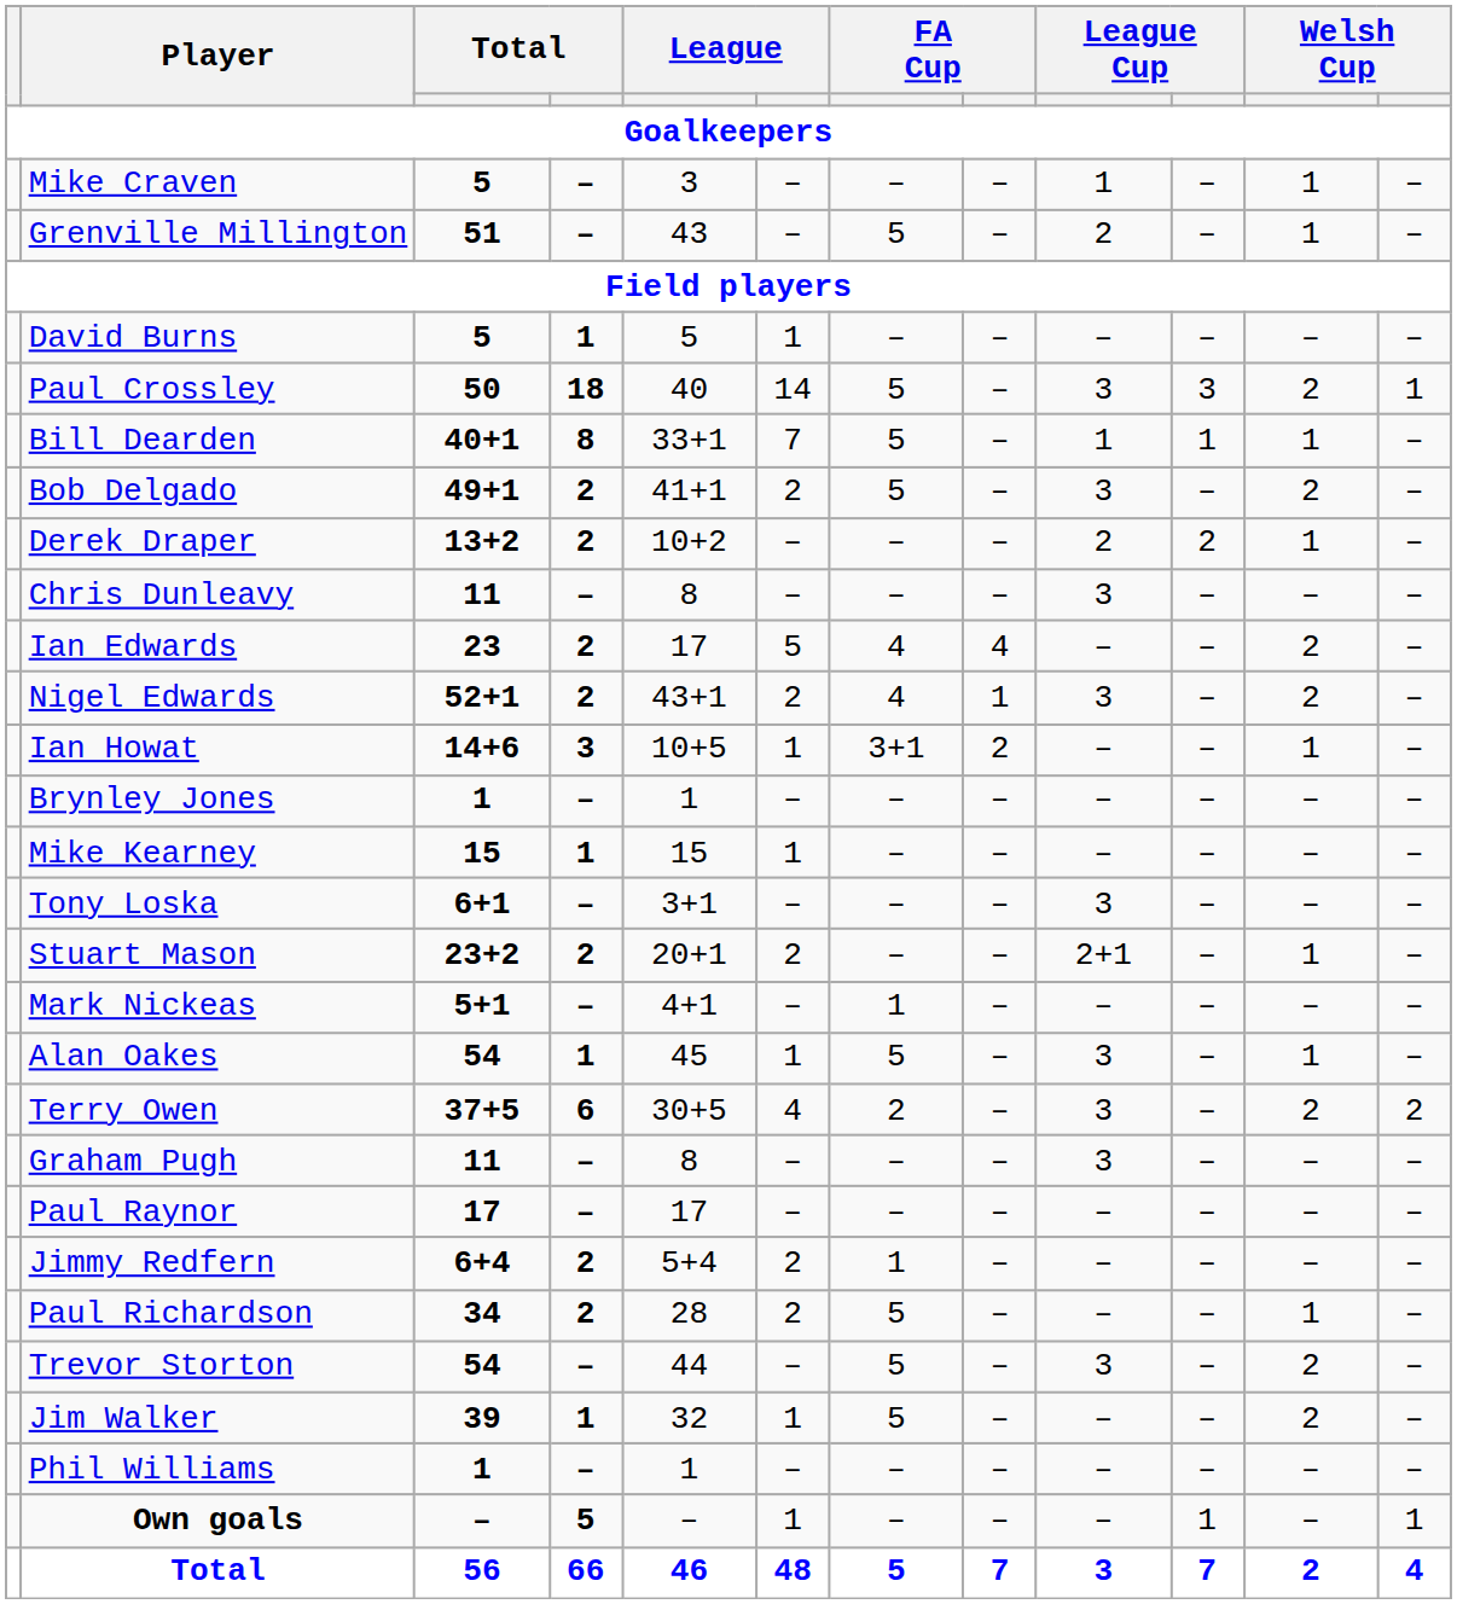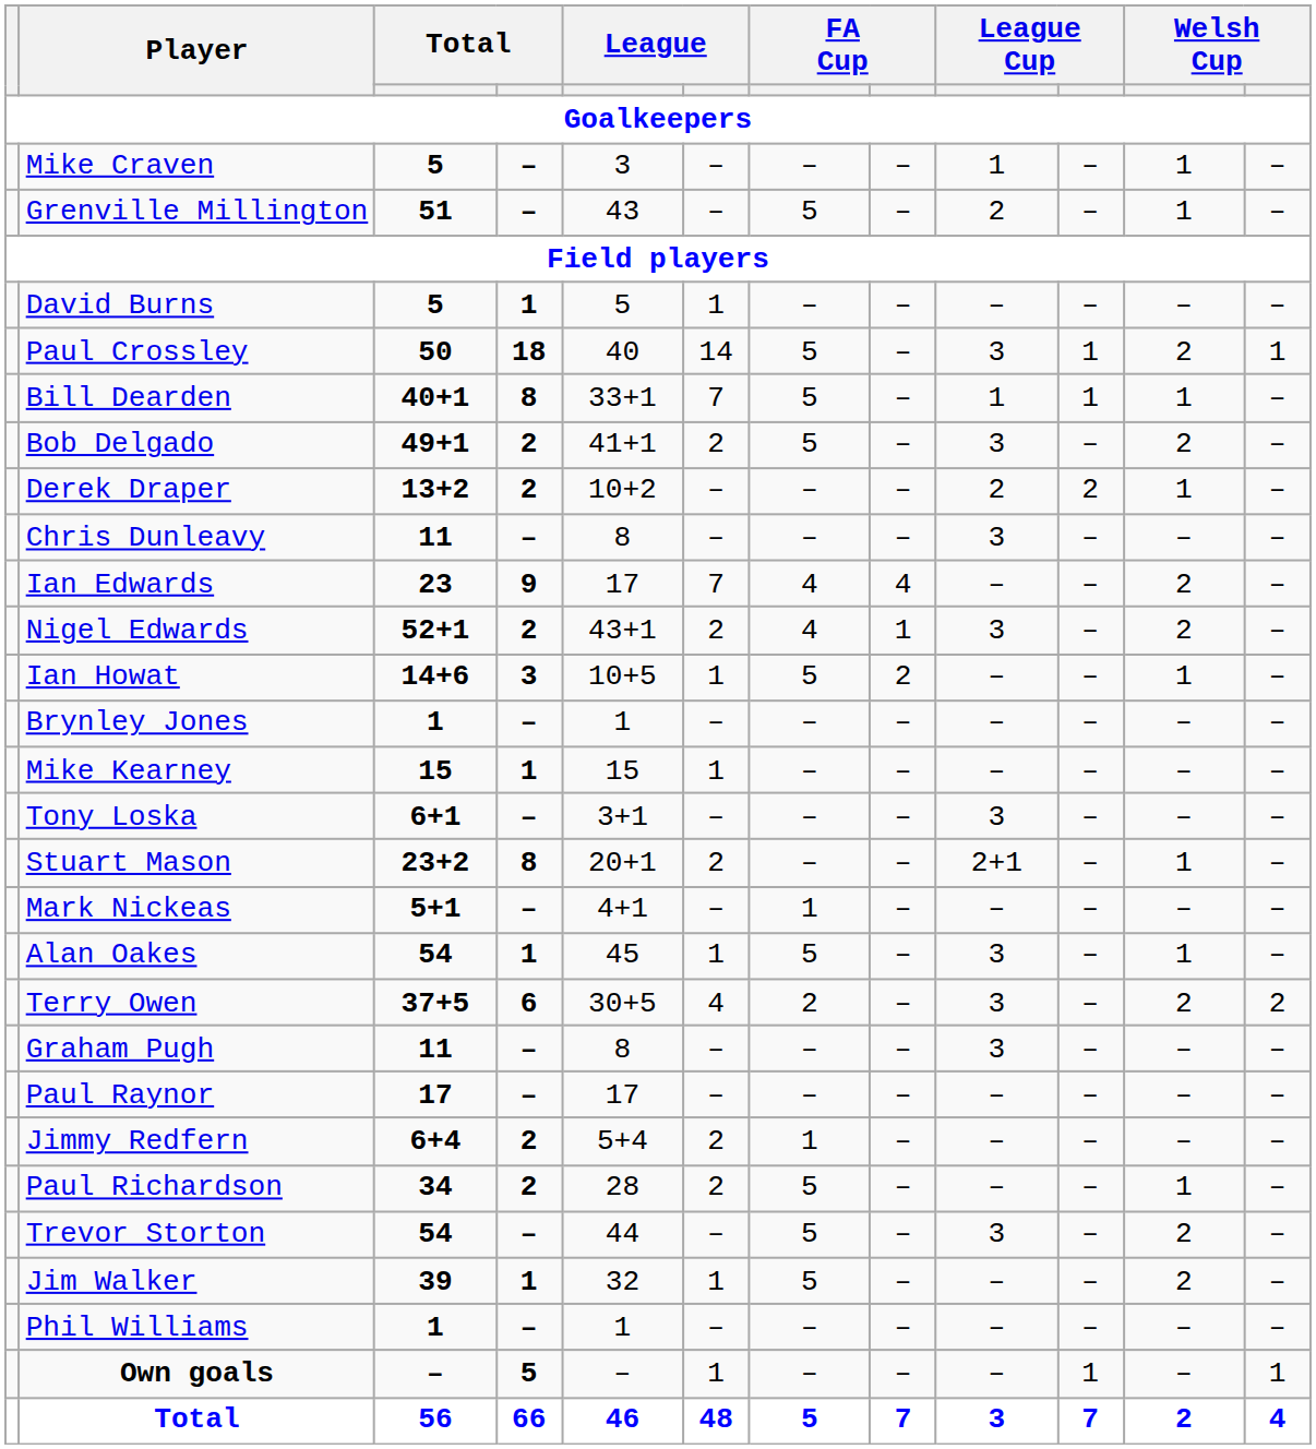 <table class="wikitable"  style="text-align:center;">
 <tr>
 <th rowspan="2" style="font-size:80%;"></th>
 <th rowspan="2">Player</th>
 <th colspan="2">Total</th>
 <th colspan="2"><a href='#'>League</a></th>
 <th colspan="2"><a href='#'>FA<br>Cup</a></th>
 <th colspan="2"><a href='#'>League<br>Cup</a></th>
 <th colspan="2"><a href='#'>Welsh<br>Cup</a></th>
 </tr>
 <tr>
 <th style="width: 50px; font-size:80%;"></th>
 <th style="width: 25px; font-size:80%;"></th>
 <th style="width: 50px; font-size:80%;"></th>
 <th style="width: 25px; font-size:80%;"></th>
 <th style="width: 50px; font-size:80%;"></th>
 <th style="width: 25px; font-size:80%;"></th>
 <th style="width: 50px; font-size:80%;"></th>
 <th style="width: 25px; font-size:80%;"></th>
 <th style="width: 50px; font-size:80%;"></th>
 <th style="width: 25px; font-size:80%;"></th>
 </tr>
 <tr>
 <td colspan="12" style="background:white; color:blue; text-align:center;"><strong>Goalkeepers</strong></td>
 </tr>
 <tr>
 <td></td>
 <td style="text-align:left;"><a href='#'>Mike Craven</a></td>
 <td><strong>5</strong></td>
 <td><strong>–</strong></td>
 <td>3</td>
 <td>–</td>
 <td>–</td>
 <td>–</td>
 <td>1</td>
 <td>–</td>
 <td>1</td>
 <td>–</td>
 </tr>
 <tr>
 <td></td>
 <td style="text-align:left;"><a href='#'>Grenville Millington</a></td>
 <td><strong>51</strong></td>
 <td><strong>–</strong></td>
 <td>43</td>
 <td>–</td>
 <td>5</td>
 <td>–</td>
 <td>2</td>
 <td>–</td>
 <td>1</td>
 <td>–</td>
 </tr>
 <tr>
 <td colspan="12" style="background:white; color:blue; text-align:center;"><strong>Field players</strong></td>
 </tr>
 <tr>
 <td></td>
 <td style="text-align:left;"><a href='#'>David Burns</a></td>
 <td><strong>5</strong></td>
 <td><strong>1</strong></td>
 <td>5</td>
 <td>1</td>
 <td>–</td>
 <td>–</td>
 <td>–</td>
 <td>–</td>
 <td>–</td>
 <td>–</td>
 </tr>
 <tr>
 <td></td>
 <td style="text-align:left;"><a href='#'>Paul Crossley</a></td>
 <td><strong>50</strong></td>
 <td><strong>18</strong></td>
 <td>40</td>
 <td>14</td>
 <td>5</td>
 <td>–</td>
 <td>3</td>
-<td>3</td>
+<td>1</td>
 <td>2</td>
 <td>1</td>
 </tr>
 <tr>
 <td></td>
 <td style="text-align:left;"><a href='#'>Bill Dearden</a></td>
 <td><strong>40+1</strong></td>
 <td><strong>8</strong></td>
 <td>33+1</td>
 <td>7</td>
 <td>5</td>
 <td>–</td>
 <td>1</td>
 <td>1</td>
 <td>1</td>
 <td>–</td>
 </tr>
 <tr>
 <td></td>
 <td style="text-align:left;"><a href='#'>Bob Delgado</a></td>
 <td><strong>49+1</strong></td>
 <td><strong>2</strong></td>
 <td>41+1</td>
 <td>2</td>
 <td>5</td>
 <td>–</td>
 <td>3</td>
 <td>–</td>
 <td>2</td>
 <td>–</td>
 </tr>
 <tr>
 <td></td>
 <td style="text-align:left;"><a href='#'>Derek Draper</a></td>
 <td><strong>13+2</strong></td>
 <td><strong>2</strong></td>
 <td>10+2</td>
 <td>–</td>
 <td>–</td>
 <td>–</td>
 <td>2</td>
 <td>2</td>
 <td>1</td>
 <td>–</td>
 </tr>
 <tr>
 <td></td>
 <td style="text-align:left;"><a href='#'>Chris Dunleavy</a></td>
 <td><strong>11</strong></td>
 <td><strong>–</strong></td>
 <td>8</td>
 <td>–</td>
 <td>–</td>
 <td>–</td>
 <td>3</td>
 <td>–</td>
 <td>–</td>
 <td>–</td>
 </tr>
 <tr>
 <td></td>
 <td style="text-align:left;"><a href='#'>Ian Edwards</a></td>
 <td><strong>23</strong></td>
-<td><strong>2</strong></td>
+<td><strong>9</strong></td>
 <td>17</td>
-<td>5</td>
+<td>7</td>
 <td>4</td>
 <td>4</td>
 <td>–</td>
 <td>–</td>
 <td>2</td>
 <td>–</td>
 </tr>
 <tr>
 <td></td>
 <td style="text-align:left;"><a href='#'>Nigel Edwards</a></td>
 <td><strong>52+1</strong></td>
 <td><strong>2</strong></td>
 <td>43+1</td>
 <td>2</td>
 <td>4</td>
 <td>1</td>
 <td>3</td>
 <td>–</td>
 <td>2</td>
 <td>–</td>
 </tr>
 <tr>
 <td></td>
 <td style="text-align:left;"><a href='#'>Ian Howat</a></td>
 <td><strong>14+6</strong></td>
 <td><strong>3</strong></td>
 <td>10+5</td>
 <td>1</td>
-<td>3+1</td>
+<td>5</td>
 <td>2</td>
 <td>–</td>
 <td>–</td>
 <td>1</td>
 <td>–</td>
 </tr>
 <tr>
 <td></td>
 <td style="text-align:left;"><a href='#'>Brynley Jones</a></td>
 <td><strong>1</strong></td>
 <td><strong>–</strong></td>
 <td>1</td>
 <td>–</td>
 <td>–</td>
 <td>–</td>
 <td>–</td>
 <td>–</td>
 <td>–</td>
 <td>–</td>
 </tr>
 <tr>
 <td></td>
 <td style="text-align:left;"><a href='#'>Mike Kearney</a></td>
 <td><strong>15</strong></td>
 <td><strong>1</strong></td>
 <td>15</td>
 <td>1</td>
 <td>–</td>
 <td>–</td>
 <td>–</td>
 <td>–</td>
 <td>–</td>
 <td>–</td>
 </tr>
 <tr>
 <td></td>
 <td style="text-align:left;"><a href='#'>Tony Loska</a></td>
 <td><strong>6+1</strong></td>
 <td><strong>–</strong></td>
 <td>3+1</td>
 <td>–</td>
 <td>–</td>
 <td>–</td>
 <td>3</td>
 <td>–</td>
 <td>–</td>
 <td>–</td>
 </tr>
 <tr>
 <td></td>
 <td style="text-align:left;"><a href='#'>Stuart Mason</a></td>
 <td><strong>23+2</strong></td>
-<td><strong>2</strong></td>
+<td><strong>8</strong></td>
 <td>20+1</td>
 <td>2</td>
 <td>–</td>
 <td>–</td>
 <td>2+1</td>
 <td>–</td>
 <td>1</td>
 <td>–</td>
 </tr>
 <tr>
 <td></td>
 <td style="text-align:left;"><a href='#'>Mark Nickeas</a></td>
 <td><strong>5+1</strong></td>
 <td><strong>–</strong></td>
 <td>4+1</td>
 <td>–</td>
 <td>1</td>
 <td>–</td>
 <td>–</td>
 <td>–</td>
 <td>–</td>
 <td>–</td>
 </tr>
 <tr>
 <td></td>
 <td style="text-align:left;"><a href='#'>Alan Oakes</a></td>
 <td><strong>54</strong></td>
 <td><strong>1</strong></td>
 <td>45</td>
 <td>1</td>
 <td>5</td>
 <td>–</td>
 <td>3</td>
 <td>–</td>
 <td>1</td>
 <td>–</td>
 </tr>
 <tr>
 <td></td>
 <td style="text-align:left;"><a href='#'>Terry Owen</a></td>
 <td><strong>37+5</strong></td>
 <td><strong>6</strong></td>
 <td>30+5</td>
 <td>4</td>
 <td>2</td>
 <td>–</td>
 <td>3</td>
 <td>–</td>
 <td>2</td>
 <td>2</td>
 </tr>
 <tr>
 <td></td>
 <td style="text-align:left;"><a href='#'>Graham Pugh</a></td>
 <td><strong>11</strong></td>
 <td><strong>–</strong></td>
 <td>8</td>
 <td>–</td>
 <td>–</td>
 <td>–</td>
 <td>3</td>
 <td>–</td>
 <td>–</td>
 <td>–</td>
 </tr>
 <tr>
 <td></td>
 <td style="text-align:left;"><a href='#'>Paul Raynor</a></td>
 <td><strong>17</strong></td>
 <td><strong>–</strong></td>
 <td>17</td>
 <td>–</td>
 <td>–</td>
 <td>–</td>
 <td>–</td>
 <td>–</td>
 <td>–</td>
 <td>–</td>
 </tr>
 <tr>
 <td></td>
 <td style="text-align:left;"><a href='#'>Jimmy Redfern</a></td>
 <td><strong>6+4</strong></td>
 <td><strong>2</strong></td>
 <td>5+4</td>
 <td>2</td>
 <td>1</td>
 <td>–</td>
 <td>–</td>
 <td>–</td>
 <td>–</td>
 <td>–</td>
 </tr>
 <tr>
 <td></td>
 <td style="text-align:left;"><a href='#'>Paul Richardson</a></td>
 <td><strong>34</strong></td>
 <td><strong>2</strong></td>
 <td>28</td>
 <td>2</td>
 <td>5</td>
 <td>–</td>
 <td>–</td>
 <td>–</td>
 <td>1</td>
 <td>–</td>
 </tr>
 <tr>
 <td></td>
 <td style="text-align:left;"><a href='#'>Trevor Storton</a></td>
 <td><strong>54</strong></td>
 <td><strong>–</strong></td>
 <td>44</td>
 <td>–</td>
 <td>5</td>
 <td>–</td>
 <td>3</td>
 <td>–</td>
 <td>2</td>
 <td>–</td>
 </tr>
 <tr>
 <td></td>
 <td style="text-align:left;"><a href='#'>Jim Walker</a></td>
 <td><strong>39</strong></td>
 <td><strong>1</strong></td>
 <td>32</td>
 <td>1</td>
 <td>5</td>
 <td>–</td>
 <td>–</td>
 <td>–</td>
 <td>2</td>
 <td>–</td>
 </tr>
 <tr>
 <td></td>
 <td style="text-align:left;"><a href='#'>Phil Williams</a></td>
 <td><strong>1</strong></td>
 <td><strong>–</strong></td>
 <td>1</td>
 <td>–</td>
 <td>–</td>
 <td>–</td>
 <td>–</td>
 <td>–</td>
 <td>–</td>
 <td>–</td>
 </tr>
 <tr>
 <td></td>
 <td><strong>Own goals</strong></td>
 <td><strong>–</strong></td>
 <td><strong>5</strong></td>
 <td>–</td>
 <td>1</td>
 <td>–</td>
 <td>–</td>
 <td>–</td>
 <td>1</td>
 <td>–</td>
 <td>1</td>
 </tr>
 <tr style="background:white; color:blue; text-align:center;">
 <td></td>
 <td><strong>Total</strong></td>
 <td><strong>56</strong></td>
 <td><strong>66</strong></td>
 <td><strong>46</strong></td>
 <td><strong>48</strong></td>
 <td><strong>5</strong></td>
 <td><strong>7</strong></td>
 <td><strong>3</strong></td>
 <td><strong>7</strong></td>
 <td><strong>2</strong></td>
 <td><strong>4</strong></td>
 </tr>
 </table>
